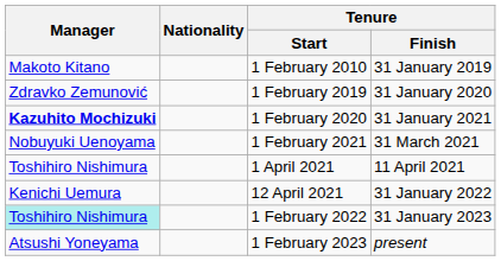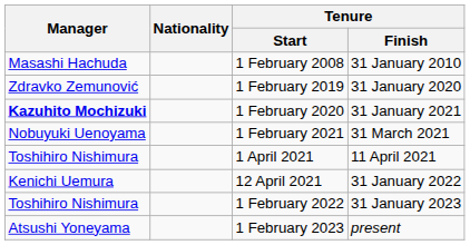 <table class="wikitable">
 <tr>
 <th rowspan="2">Manager</th>
 <th rowspan="2">Nationality</th>
 <th colspan="2">Tenure </th>
 </tr>
 <tr>
 <th>Start</th>
 <th>Finish </th>
 </tr>
 <tr>
-<td><a href='#'>Makoto Kitano</a></td>
+<td><a href='#'>Masashi Hachuda</a></td>
 <td></td>
-<td>1 February 2010</td>
-<td>31 January 2019<br></td>
+<td>1 February 2008</td>
+<td>31 January 2010<br></td>
 </tr>
 <tr>
 <td><a href='#'>Zdravko Zemunović</a></td>
 <td></td>
 <td>1 February 2019</td>
 <td>31 January 2020<br></td>
 </tr>
 <tr>
 <td><strong><a href='#'>Kazuhito Mochizuki</a></strong></td>
 <td></td>
 <td>1 February 2020</td>
 <td>31 January 2021<br></td>
 </tr>
 <tr>
 <td><a href='#'>Nobuyuki Uenoyama</a></td>
 <td></td>
 <td>1 February 2021</td>
 <td>31 March 2021<br></td>
 </tr>
 <tr>
 <td><a href='#'>Toshihiro Nishimura</a></td>
 <td></td>
 <td>1 April 2021</td>
 <td>11 April 2021<br></td>
 </tr>
 <tr>
 <td><a href='#'>Kenichi Uemura</a></td>
 <td></td>
 <td>12 April 2021</td>
 <td>31 January 2022<br></td>
 </tr>
 <tr>
-<td style="background: paleturquoise;"><a href='#'>Toshihiro Nishimura</a></td>
+<td><a href='#'>Toshihiro Nishimura</a></td>
 <td></td>
 <td>1 February 2022</td>
 <td>31 January 2023<br></td>
 </tr>
 <tr>
 <td><a href='#'>Atsushi Yoneyama</a></td>
 <td></td>
 <td>1 February 2023</td>
 <td><em>present</em><br></td>
 </tr>
 </table>
